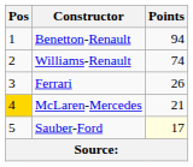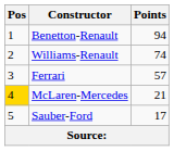 <table class="wikitable" style="font-size: 95%;">
 <tr>
 <th>Pos</th>
 <th>Constructor</th>
 <th>Points</th>
 </tr>
 <tr>
 <td>1</td>
 <td> <a href='#'>Benetton</a>-<a href='#'>Renault</a></td>
 <td align="right">94</td>
 </tr>
 <tr>
 <td>2</td>
 <td> <a href='#'>Williams</a>-<a href='#'>Renault</a></td>
 <td align="right">74</td>
 </tr>
 <tr>
 <td>3</td>
 <td> <a href='#'>Ferrari</a></td>
-<td align="right">26</td>
+<td align="right">57</td>
 </tr>
 <tr>
 <td style="background: gold;">4</td>
 <td> <a href='#'>McLaren</a>-<a href='#'>Mercedes</a></td>
 <td align="right">21</td>
 </tr>
 <tr>
 <td>5</td>
 <td> <a href='#'>Sauber</a>-<a href='#'>Ford</a></td>
-<td align="right" style="background: lightyellow;">17</td>
+<td align="right">17</td>
 </tr>
 <tr>
 <th colspan=4>Source: </th>
 </tr>
 </table>
